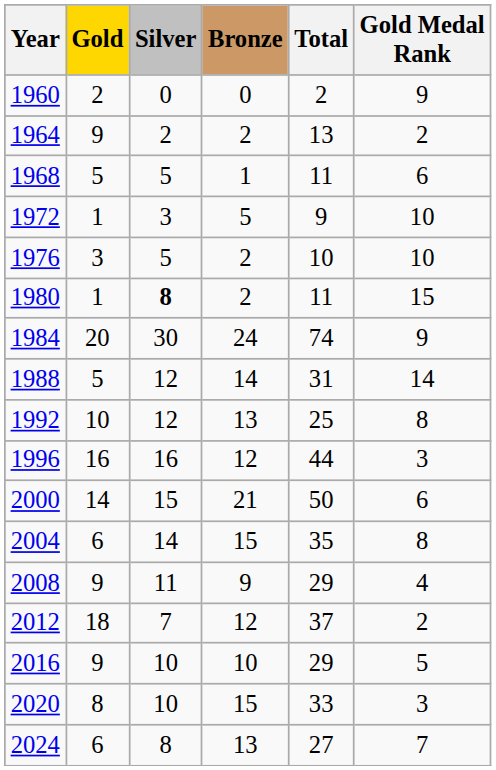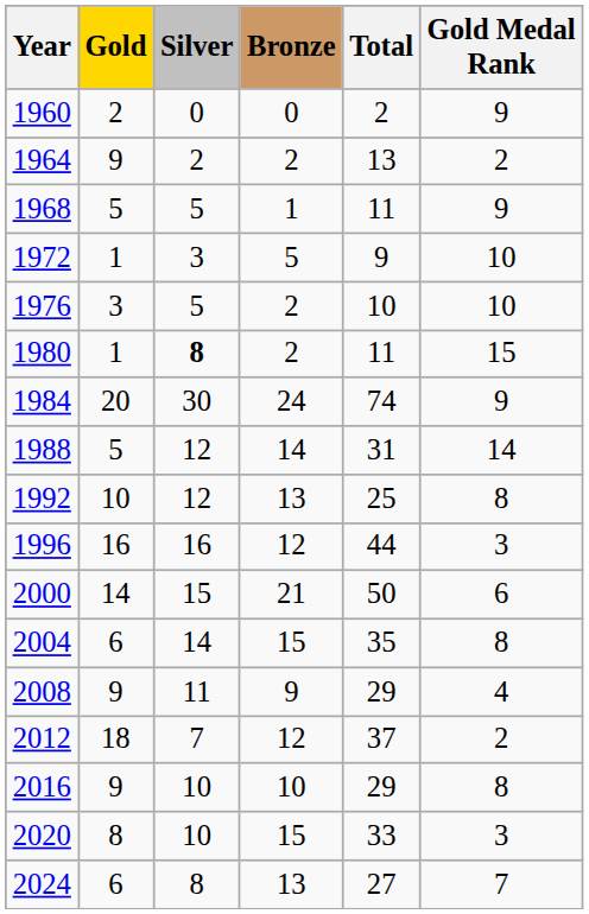 <table class="wikitable sortable" style="text-align:center; font-size:90%;">
 <tr>
 <th scope=col>Year</th>
 <th scope=col style=background-color:gold>Gold</th>
 <th scope=col style=background-color:silver>Silver</th>
 <th scope=col style=background-color:#CC9966>Bronze</th>
 <th scope-col>Total</th>
 <th scope-col>Gold Medal <br> Rank</th>
 </tr>
 <tr>
 <td><a href='#'>1960</a></td>
 <td>2</td>
 <td>0</td>
 <td>0</td>
 <td>2</td>
 <td>9</td>
 </tr>
 <tr>
 <td><a href='#'>1964</a></td>
 <td>9</td>
 <td>2</td>
 <td>2</td>
 <td>13</td>
 <td>2</td>
 </tr>
 <tr>
 <td><a href='#'>1968</a></td>
 <td>5</td>
 <td>5</td>
 <td>1</td>
 <td>11</td>
-<td>6</td>
+<td>9</td>
 </tr>
 <tr>
 <td><a href='#'>1972</a></td>
 <td>1</td>
 <td>3</td>
 <td>5</td>
 <td>9</td>
 <td>10</td>
 </tr>
 <tr>
 <td><a href='#'>1976</a></td>
 <td>3</td>
 <td>5</td>
 <td>2</td>
 <td>10</td>
 <td>10</td>
 </tr>
 <tr>
 <td><a href='#'>1980</a></td>
 <td>1</td>
 <td><strong>8</strong></td>
 <td>2</td>
 <td>11</td>
 <td>15</td>
 </tr>
 <tr>
 <td><a href='#'>1984</a></td>
 <td>20</td>
 <td>30</td>
 <td>24</td>
 <td>74</td>
 <td>9</td>
 </tr>
 <tr>
 <td><a href='#'>1988</a></td>
 <td>5</td>
 <td>12</td>
 <td>14</td>
 <td>31</td>
 <td>14</td>
 </tr>
 <tr>
 <td><a href='#'>1992</a></td>
 <td>10</td>
 <td>12</td>
 <td>13</td>
 <td>25</td>
 <td>8</td>
 </tr>
 <tr>
 <td><a href='#'>1996</a></td>
 <td>16</td>
 <td>16</td>
 <td>12</td>
 <td>44</td>
 <td>3</td>
 </tr>
 <tr>
 <td><a href='#'>2000</a></td>
 <td>14</td>
 <td>15</td>
 <td>21</td>
 <td>50</td>
 <td>6</td>
 </tr>
 <tr>
 <td><a href='#'>2004</a></td>
 <td>6</td>
 <td>14</td>
 <td>15</td>
 <td>35</td>
 <td>8</td>
 </tr>
 <tr>
 <td><a href='#'>2008</a></td>
 <td>9</td>
 <td>11</td>
 <td>9</td>
 <td>29</td>
 <td>4</td>
 </tr>
 <tr>
 <td><a href='#'>2012</a></td>
 <td>18</td>
 <td>7</td>
 <td>12</td>
 <td>37</td>
 <td>2</td>
 </tr>
 <tr>
 <td><a href='#'>2016</a></td>
 <td>9</td>
 <td>10</td>
 <td>10</td>
 <td>29</td>
-<td>5</td>
+<td>8</td>
 </tr>
 <tr>
 <td><a href='#'>2020</a></td>
 <td>8</td>
 <td>10</td>
 <td>15</td>
 <td>33</td>
 <td>3</td>
 </tr>
 <tr>
 <td><a href='#'>2024</a></td>
 <td>6</td>
 <td>8</td>
 <td>13</td>
 <td>27</td>
 <td>7</td>
 </tr>
 </table>
